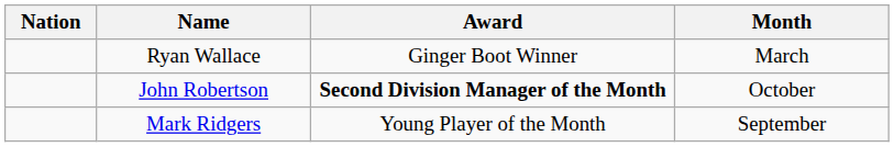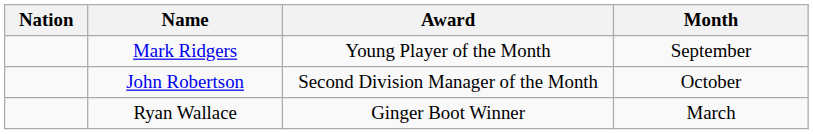 <table class="wikitable" style="font-size: 95%; text-align: center;">
 <tr>
 <th width=60>Nation</th>
 <th width=150>Name</th>
 <th width=260>Award</th>
 <th width=150>Month</th>
 </tr>
 <tr>
 <td></td>
+<td><a href='#'>Mark Ridgers</a></td>
+<td>Young Player of the Month</td>
+<td>September</td>
+</tr>
+<tr>
+<td></td>
+<td><a href='#'>John Robertson</a></td>
+<td>Second Division Manager of the Month</td>
+<td>October</td>
+</tr>
+<tr>
+<td></td>
 <td>Ryan Wallace</td>
 <td>Ginger Boot Winner</td>
 <td>March</td>
 </tr>
-<tr>
-<td></td>
-<td><a href='#'>John Robertson</a></td>
-<td><strong>Second Division Manager of the Month</strong></td>
-<td>October</td>
-</tr>
-<tr>
-<td></td>
-<td><a href='#'>Mark Ridgers</a></td>
-<td>Young Player of the Month</td>
-<td>September</td>
-</tr>
 </table>
